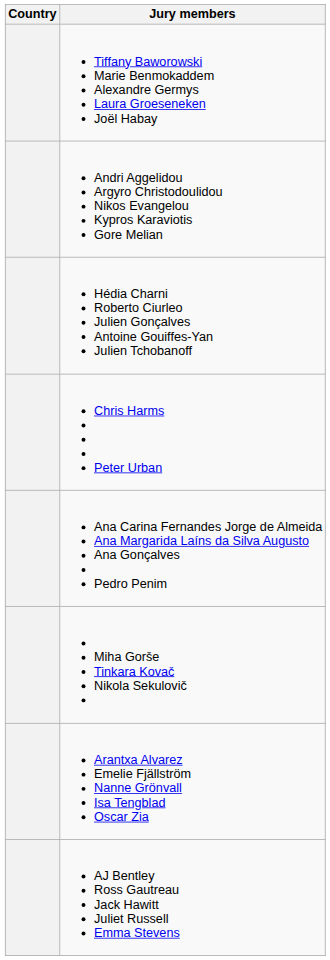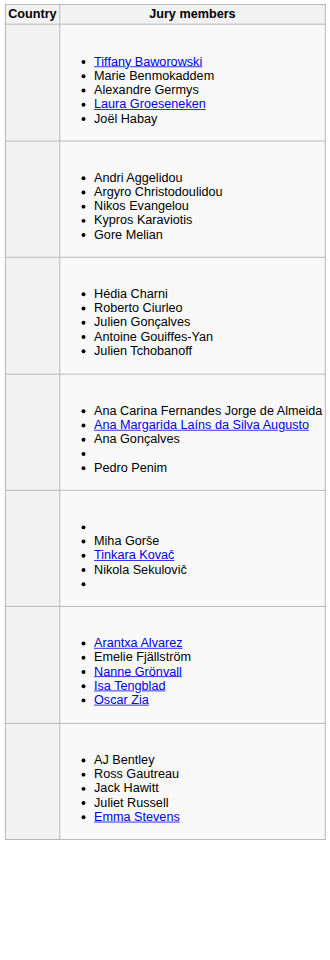 <table class="wikitable plainrowheaders collapsible" style="margin: 1em auto 1em auto">
 <tr>
 <th>Country</th>
 <th>Jury members</th>
 </tr>
 <tr>
 <th scope="row" style="text-align:left;"></th>
 <td><br><ul><li><a href='#'>Tiffany Baworowski</a></li><li>Marie Benmokaddem</li><li>Alexandre Germys</li><li><a href='#'>Laura Groeseneken</a> </li><li>Joël Habay</li></ul></td>
 </tr>
 <tr>
 <th scope="row" style="text-align:left;"></th>
 <td><br><ul><li>Andri Aggelidou</li><li>Argyro Christodoulidou</li><li>Nikos Evangelou</li><li>Kypros Karaviotis</li><li>Gore Melian </li></ul></td>
 </tr>
 <tr>
 <th scope="row" style="text-align:left;"></th>
 <td><br><ul><li>Hédia Charni</li><li>Roberto Ciurleo</li><li>Julien Gonçalves</li><li>Antoine Gouiffes-Yan</li><li>Julien Tchobanoff </li></ul></td>
 </tr>
 <tr>
 <th scope="row" style="text-align:left;"></th>
-<td><br><ul><li><a href='#'>Chris Harms</a></li><li></li><li> </li><li></li><li><a href='#'>Peter Urban</a></li></ul></td>
-</tr>
-<tr>
-<th scope="row" style="text-align:left;"></th>
 <td><br><ul><li>Ana Carina Fernandes Jorge de Almeida </li><li><a href='#'>Ana Margarida Laíns da Silva Augusto</a></li><li>Ana Gonçalves</li><li></li><li>Pedro Penim</li></ul></td>
 </tr>
 <tr>
 <th scope="row" style="text-align:left;"></th>
 <td><br><ul><li></li><li>Miha Gorše</li><li><a href='#'>Tinkara Kovač</a> </li><li>Nikola Sekulovič</li><li></li></ul></td>
 </tr>
 <tr>
 <th scope="row" style="text-align:left;"></th>
 <td><br><ul><li><a href='#'>Arantxa Alvarez</a></li><li>Emelie Fjällström</li><li><a href='#'>Nanne Grönvall</a></li><li><a href='#'>Isa Tengblad</a> </li><li><a href='#'>Oscar Zia</a></li></ul></td>
 </tr>
 <tr>
 <th scope="row" style="text-align:left;"></th>
 <td><br><ul><li>AJ Bentley </li><li>Ross Gautreau</li><li>Jack Hawitt</li><li>Juliet Russell</li><li><a href='#'>Emma Stevens</a></li></ul></td>
 </tr>
 </table>
